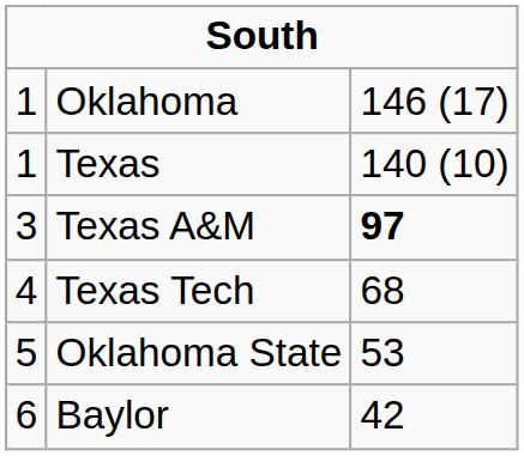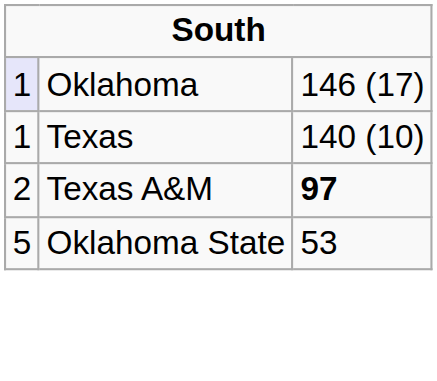 <table class="wikitable">
 <tr>
 <td colspan=3 align=center><strong>South</strong></td>
 </tr>
 <tr>
-<td>1</td>
+<td style="background: lavender;">1</td>
 <td>Oklahoma</td>
 <td>146 (17)</td>
 </tr>
 <tr>
 <td>1</td>
 <td>Texas</td>
 <td>140 (10)</td>
 </tr>
 <tr>
-<td>3</td>
+<td>2</td>
 <td>Texas A&M</td>
 <td><strong>97</strong></td>
-</tr>
-<tr>
-<td>4</td>
-<td>Texas Tech</td>
-<td>68</td>
 </tr>
 <tr>
 <td>5</td>
 <td>Oklahoma State</td>
 <td>53</td>
 </tr>
-<tr>
-<td>6</td>
-<td>Baylor</td>
-<td>42</td>
-</tr>
 </table>
